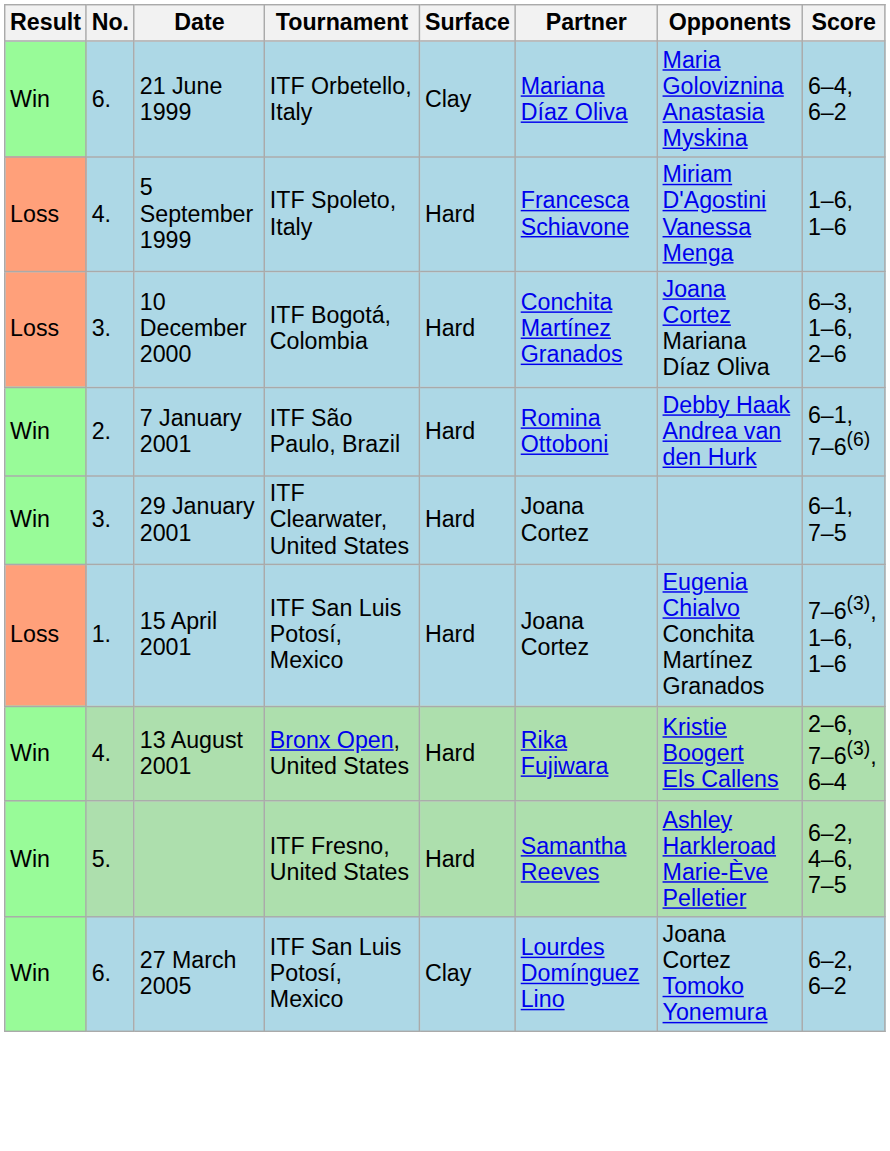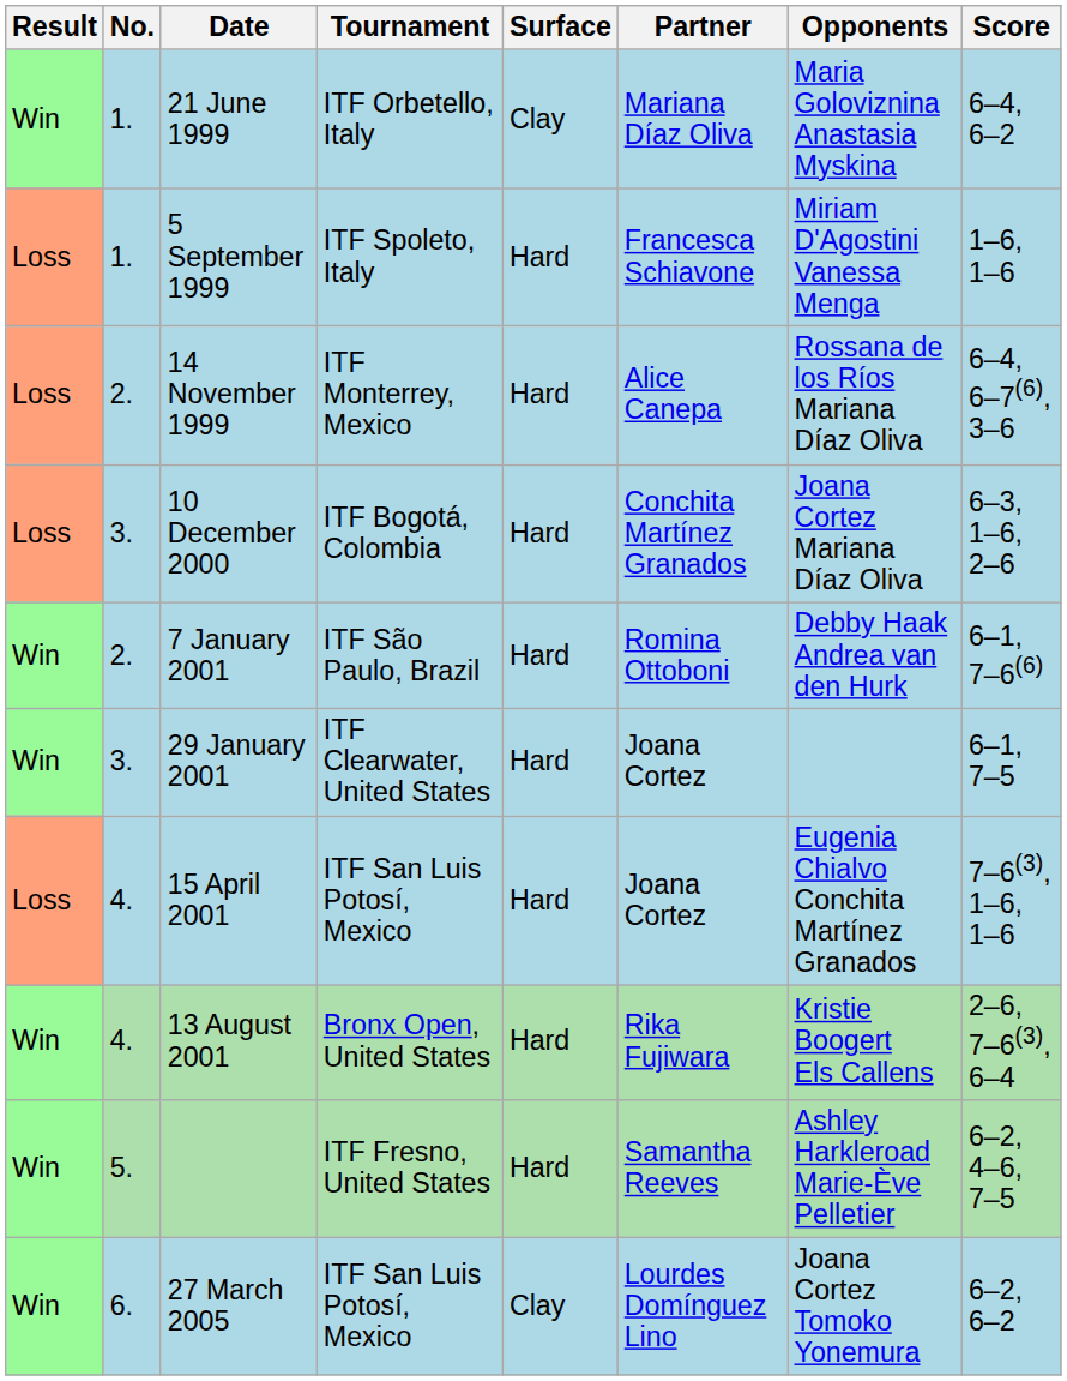 <table class="sortable wikitable">
 <tr>
 <th>Result</th>
 <th>No.</th>
 <th>Date</th>
 <th>Tournament</th>
 <th>Surface</th>
 <th>Partner</th>
 <th>Opponents</th>
 <th class="unsortable">Score</th>
 </tr>
 <tr style="background:lightblue;">
 <td style="background:#98fb98;">Win</td>
-<td>6.</td>
+<td>1.</td>
 <td>21 June 1999</td>
 <td>ITF Orbetello, Italy</td>
 <td>Clay</td>
 <td> <a href='#'>Mariana Díaz Oliva</a></td>
 <td> <a href='#'>Maria Goloviznina</a> <br>  <a href='#'>Anastasia Myskina</a></td>
 <td>6–4, 6–2</td>
 </tr>
 <tr style="background:lightblue;">
 <td style="background:#ffa07a;">Loss</td>
-<td>4.</td>
+<td>1.</td>
 <td>5 September 1999</td>
 <td>ITF Spoleto, Italy</td>
 <td>Hard</td>
 <td> <a href='#'>Francesca Schiavone</a></td>
 <td> <a href='#'>Miriam D'Agostini</a> <br>  <a href='#'>Vanessa Menga</a></td>
 <td>1–6, 1–6</td>
+</tr>
+<tr style="background:lightblue;">
+<td style="background:#ffa07a;">Loss</td>
+<td>2.</td>
+<td>14 November 1999</td>
+<td>ITF Monterrey, Mexico</td>
+<td>Hard</td>
+<td> <a href='#'>Alice Canepa</a></td>
+<td> <a href='#'>Rossana de los Ríos</a> <br>  Mariana Díaz Oliva</td>
+<td>6–4, 6–7<sup>(6)</sup>, 3–6</td>
 </tr>
 <tr style="background:lightblue;">
 <td style="background:#ffa07a;">Loss</td>
 <td>3.</td>
 <td>10 December 2000</td>
 <td>ITF Bogotá, Colombia</td>
 <td>Hard</td>
 <td> <a href='#'>Conchita Martínez Granados</a></td>
 <td> <a href='#'>Joana Cortez</a> <br>  Mariana Díaz Oliva</td>
 <td>6–3, 1–6, 2–6</td>
 </tr>
 <tr style="background:lightblue;">
 <td style="background:#98fb98;">Win</td>
 <td>2.</td>
 <td>7 January 2001</td>
 <td>ITF São Paulo, Brazil</td>
 <td>Hard</td>
 <td> <a href='#'>Romina Ottoboni</a></td>
 <td> <a href='#'>Debby Haak</a> <br>  <a href='#'>Andrea van den Hurk</a></td>
 <td>6–1, 7–6<sup>(6)</sup></td>
 </tr>
 <tr style="background:lightblue;">
 <td style="background:#98fb98;">Win</td>
 <td>3.</td>
 <td>29 January 2001</td>
 <td>ITF Clearwater, United States</td>
 <td>Hard</td>
 <td> Joana Cortez</td>
 <td></td>
 <td>6–1, 7–5</td>
 </tr>
 <tr style="background:lightblue;">
 <td style="background:#ffa07a;">Loss</td>
-<td>1.</td>
+<td>4.</td>
 <td>15 April 2001</td>
 <td>ITF San Luis Potosí, Mexico</td>
 <td>Hard</td>
 <td> Joana Cortez</td>
 <td> <a href='#'>Eugenia Chialvo</a> <br>  Conchita Martínez Granados</td>
 <td>7–6<sup>(3)</sup>, 1–6, 1–6</td>
 </tr>
 <tr style="background:#addfad;">
 <td style="background:#98fb98;">Win</td>
 <td>4.</td>
 <td>13 August 2001</td>
 <td><a href='#'>Bronx Open</a>, United States</td>
 <td>Hard</td>
 <td> <a href='#'>Rika Fujiwara</a></td>
 <td> <a href='#'>Kristie Boogert</a> <br>  <a href='#'>Els Callens</a></td>
 <td>2–6, 7–6<sup>(3)</sup>, 6–4</td>
 </tr>
 <tr style="background:#addfad;">
 <td style="background:#98fb98;">Win</td>
 <td>5.</td>
 <td></td>
 <td>ITF Fresno, United States</td>
 <td>Hard</td>
 <td> <a href='#'>Samantha Reeves</a></td>
 <td> <a href='#'>Ashley Harkleroad</a> <br>  <a href='#'>Marie-Ève Pelletier</a></td>
 <td>6–2, 4–6, 7–5</td>
 </tr>
 <tr style="background:lightblue;">
 <td style="background:#98fb98;">Win</td>
 <td>6.</td>
 <td>27 March 2005</td>
 <td>ITF San Luis Potosí, Mexico</td>
 <td>Clay</td>
 <td> <a href='#'>Lourdes Domínguez Lino</a></td>
 <td> Joana Cortez <br>  <a href='#'>Tomoko Yonemura</a></td>
 <td>6–2, 6–2</td>
 </tr>
 </table>
